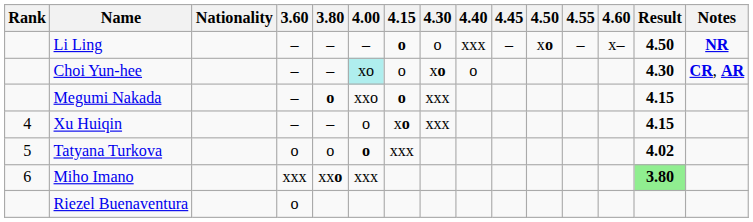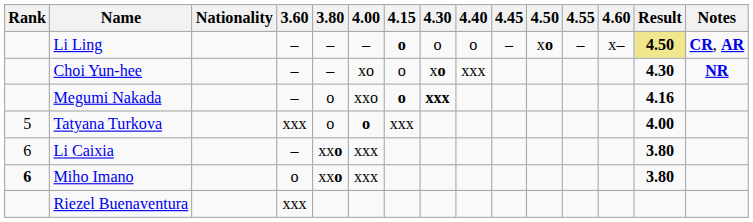 <table class="wikitable sortable" style="text-align:center;font-size:90%">
 <tr>
 <th>Rank</th>
 <th>Name</th>
 <th>Nationality</th>
 <th>3.60</th>
 <th>3.80</th>
 <th>4.00</th>
 <th>4.15</th>
 <th>4.30</th>
 <th>4.40</th>
 <th>4.45</th>
 <th>4.50</th>
 <th>4.55</th>
 <th>4.60</th>
 <th>Result</th>
 <th>Notes</th>
 </tr>
 <tr>
 <td></td>
 <td align=left><a href='#'>Li Ling</a></td>
 <td align=left></td>
 <td>–</td>
 <td>–</td>
 <td>–</td>
 <td><strong>o</strong></td>
 <td>o</td>
-<td>xxx</td>
+<td>o</td>
 <td>–</td>
 <td>x<strong>o</strong></td>
 <td>–</td>
 <td>x–</td>
-<td><strong>4.50</strong></td>
-<td><strong><a href='#'>NR</a></strong></td>
+<td style="background: khaki;"><strong>4.50</strong></td>
+<td><strong><a href='#'>CR</a></strong>, <strong><a href='#'>AR</a></strong></td>
 </tr>
 <tr>
 <td></td>
 <td align=left><a href='#'>Choi Yun-hee</a></td>
 <td align=left></td>
 <td>–</td>
 <td>–</td>
-<td style="background: paleturquoise;">xo</td>
-<td>o</td>
-<td>x<strong>o</strong></td>
-<td>o</td>
-<td></td>
-<td></td>
-<td></td>
-<td></td>
-<td><strong>4.30</strong></td>
-<td><strong><a href='#'>CR</a></strong>, <strong><a href='#'>AR</a></strong></td>
-</tr>
-<tr>
-<td></td>
-<td align=left><a href='#'>Megumi Nakada</a></td>
-<td align=left></td>
-<td>–</td>
-<td><strong>o</strong></td>
-<td>xxo</td>
-<td><strong>o</strong></td>
-<td>xxx</td>
-<td></td>
-<td></td>
-<td></td>
-<td></td>
-<td></td>
-<td><strong>4.15</strong></td>
-<td></td>
-</tr>
-<tr>
-<td>4</td>
-<td align=left><a href='#'>Xu Huiqin</a></td>
-<td align=left></td>
-<td>–</td>
-<td>–</td>
+<td>xo</td>
 <td>o</td>
 <td>x<strong>o</strong></td>
 <td>xxx</td>
 <td></td>
 <td></td>
 <td></td>
 <td></td>
+<td><strong>4.30</strong></td>
+<td><strong><a href='#'>NR</a></strong></td>
+</tr>
+<tr>
 <td></td>
-<td><strong>4.15</strong></td>
+<td align=left><a href='#'>Megumi Nakada</a></td>
+<td align=left></td>
+<td>–</td>
+<td>o</td>
+<td>xxo</td>
+<td><strong>o</strong></td>
+<td><strong>xxx</strong></td>
+<td></td>
+<td></td>
+<td></td>
+<td></td>
+<td></td>
+<td><strong>4.16</strong></td>
 <td></td>
 </tr>
 <tr>
 <td>5</td>
 <td align=left><a href='#'>Tatyana Turkova</a></td>
 <td align=left></td>
-<td>o</td>
+<td>xxx</td>
 <td>o</td>
 <td><strong>o</strong></td>
 <td>xxx</td>
 <td></td>
 <td></td>
 <td></td>
 <td></td>
 <td></td>
 <td></td>
-<td><strong>4.02</strong></td>
+<td><strong>4.00</strong></td>
 <td></td>
 </tr>
 <tr>
 <td>6</td>
-<td align=left><a href='#'>Miho Imano</a></td>
+<td align=left><a href='#'>Li Caixia</a></td>
 <td align=left></td>
-<td>xxx</td>
+<td>–</td>
 <td>xx<strong>o</strong></td>
 <td>xxx</td>
 <td></td>
 <td></td>
 <td></td>
 <td></td>
 <td></td>
 <td></td>
 <td></td>
-<td style="background: lightgreen;"><strong>3.80</strong></td>
+<td><strong>3.80</strong></td>
+<td></td>
+</tr>
+<tr>
+<td><strong>6</strong></td>
+<td align=left><a href='#'>Miho Imano</a></td>
+<td align=left></td>
+<td>o</td>
+<td>xx<strong>o</strong></td>
+<td>xxx</td>
+<td></td>
+<td></td>
+<td></td>
+<td></td>
+<td></td>
+<td></td>
+<td></td>
+<td><strong>3.80</strong></td>
 <td></td>
 </tr>
 <tr>
 <td></td>
 <td align=left><a href='#'>Riezel Buenaventura</a></td>
 <td align=left></td>
-<td>o</td>
+<td>xxx</td>
 <td></td>
 <td></td>
 <td></td>
 <td></td>
 <td></td>
 <td></td>
 <td></td>
 <td></td>
 <td></td>
 <td><strong></strong></td>
 <td></td>
 </tr>
 </table>
